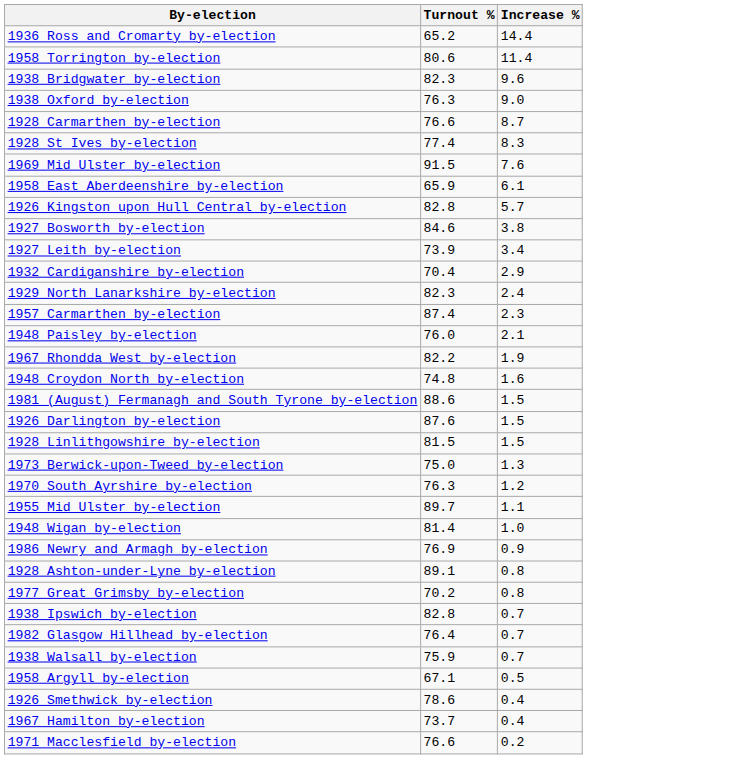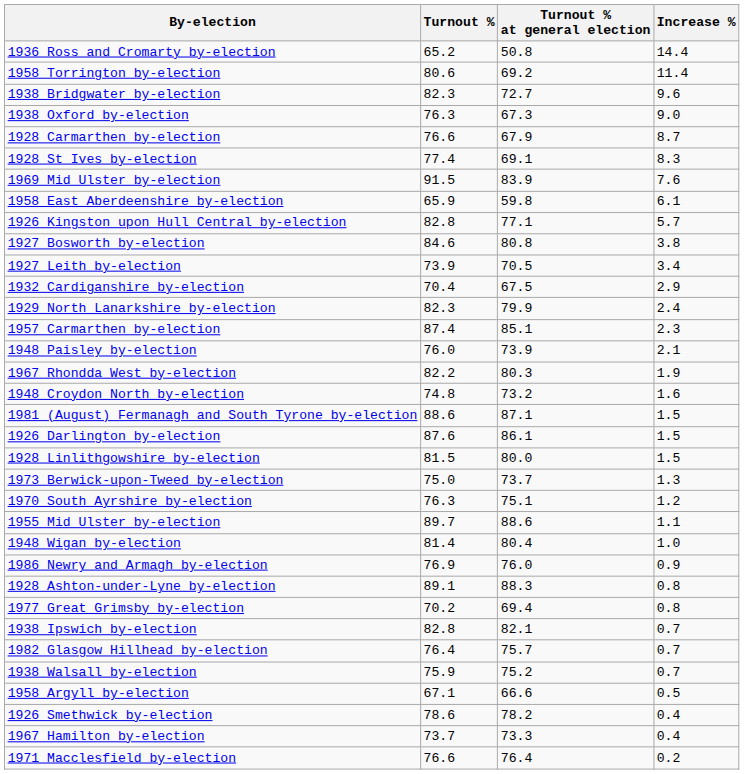 <table class="wikitable sortable">
 <tr>
 <th>By-election</th>
 <th>Turnout %</th>
+<th>Turnout %<br>at general election</th>
 <th>Increase %</th>
 </tr>
 <tr>
 <td><a href='#'>1936 Ross and Cromarty by-election</a></td>
 <td>65.2</td>
+<td>50.8</td>
 <td>14.4</td>
 </tr>
 <tr>
 <td><a href='#'>1958 Torrington by-election</a></td>
 <td>80.6</td>
+<td>69.2</td>
 <td>11.4</td>
 </tr>
 <tr>
 <td><a href='#'>1938 Bridgwater by-election</a></td>
 <td>82.3</td>
+<td>72.7</td>
 <td>9.6</td>
 </tr>
 <tr>
 <td><a href='#'>1938 Oxford by-election</a></td>
 <td>76.3</td>
+<td>67.3</td>
 <td>9.0</td>
 </tr>
 <tr>
 <td><a href='#'>1928 Carmarthen by-election</a></td>
 <td>76.6</td>
+<td>67.9</td>
 <td>8.7</td>
 </tr>
 <tr>
 <td><a href='#'>1928 St Ives by-election</a></td>
 <td>77.4</td>
+<td>69.1</td>
 <td>8.3</td>
 </tr>
 <tr>
 <td><a href='#'>1969 Mid Ulster by-election</a></td>
 <td>91.5</td>
+<td>83.9</td>
 <td>7.6</td>
 </tr>
 <tr>
 <td><a href='#'>1958 East Aberdeenshire by-election</a></td>
 <td>65.9</td>
+<td>59.8</td>
 <td>6.1</td>
 </tr>
 <tr>
 <td><a href='#'>1926 Kingston upon Hull Central by-election</a></td>
 <td>82.8</td>
+<td>77.1</td>
 <td>5.7</td>
 </tr>
 <tr>
 <td><a href='#'>1927 Bosworth by-election</a></td>
 <td>84.6</td>
+<td>80.8</td>
 <td>3.8</td>
 </tr>
 <tr>
 <td><a href='#'>1927 Leith by-election</a></td>
 <td>73.9</td>
+<td>70.5</td>
 <td>3.4</td>
 </tr>
 <tr>
 <td><a href='#'>1932 Cardiganshire by-election</a></td>
 <td>70.4</td>
+<td>67.5</td>
 <td>2.9</td>
 </tr>
 <tr>
 <td><a href='#'>1929 North Lanarkshire by-election</a></td>
 <td>82.3</td>
+<td>79.9</td>
 <td>2.4</td>
 </tr>
 <tr>
 <td><a href='#'>1957 Carmarthen by-election</a></td>
 <td>87.4</td>
+<td>85.1</td>
 <td>2.3</td>
 </tr>
 <tr>
 <td><a href='#'>1948 Paisley by-election</a></td>
 <td>76.0</td>
+<td>73.9</td>
 <td>2.1</td>
 </tr>
 <tr>
 <td><a href='#'>1967 Rhondda West by-election</a></td>
 <td>82.2</td>
+<td>80.3</td>
 <td>1.9</td>
 </tr>
 <tr>
 <td><a href='#'>1948 Croydon North by-election</a></td>
 <td>74.8</td>
+<td>73.2</td>
 <td>1.6</td>
 </tr>
 <tr>
 <td><a href='#'>1981 (August) Fermanagh and South Tyrone by-election</a></td>
 <td>88.6</td>
+<td>87.1</td>
 <td>1.5</td>
 </tr>
 <tr>
 <td><a href='#'>1926 Darlington by-election</a></td>
 <td>87.6</td>
+<td>86.1</td>
 <td>1.5</td>
 </tr>
 <tr>
 <td><a href='#'>1928 Linlithgowshire by-election</a></td>
 <td>81.5</td>
+<td>80.0</td>
 <td>1.5</td>
 </tr>
 <tr>
 <td><a href='#'>1973 Berwick-upon-Tweed by-election</a></td>
 <td>75.0</td>
+<td>73.7</td>
 <td>1.3</td>
 </tr>
 <tr>
 <td><a href='#'>1970 South Ayrshire by-election</a></td>
 <td>76.3</td>
+<td>75.1</td>
 <td>1.2</td>
 </tr>
 <tr>
 <td><a href='#'>1955 Mid Ulster by-election</a></td>
 <td>89.7</td>
+<td>88.6</td>
 <td>1.1</td>
 </tr>
 <tr>
 <td><a href='#'>1948 Wigan by-election</a></td>
 <td>81.4</td>
+<td>80.4</td>
 <td>1.0</td>
 </tr>
 <tr>
 <td><a href='#'>1986 Newry and Armagh by-election</a></td>
 <td>76.9</td>
+<td>76.0</td>
 <td>0.9</td>
 </tr>
 <tr>
 <td><a href='#'>1928 Ashton-under-Lyne by-election</a></td>
 <td>89.1</td>
+<td>88.3</td>
 <td>0.8</td>
 </tr>
 <tr>
 <td><a href='#'>1977 Great Grimsby by-election</a></td>
 <td>70.2</td>
+<td>69.4</td>
 <td>0.8</td>
 </tr>
 <tr>
 <td><a href='#'>1938 Ipswich by-election</a></td>
 <td>82.8</td>
+<td>82.1</td>
 <td>0.7</td>
 </tr>
 <tr>
 <td><a href='#'>1982 Glasgow Hillhead by-election</a></td>
 <td>76.4</td>
+<td>75.7</td>
 <td>0.7</td>
 </tr>
 <tr>
 <td><a href='#'>1938 Walsall by-election</a></td>
 <td>75.9</td>
+<td>75.2</td>
 <td>0.7</td>
 </tr>
 <tr>
 <td><a href='#'>1958 Argyll by-election</a></td>
 <td>67.1</td>
+<td>66.6</td>
 <td>0.5</td>
 </tr>
 <tr>
 <td><a href='#'>1926 Smethwick by-election</a></td>
 <td>78.6</td>
+<td>78.2</td>
 <td>0.4</td>
 </tr>
 <tr>
 <td><a href='#'>1967 Hamilton by-election</a></td>
 <td>73.7</td>
+<td>73.3</td>
 <td>0.4</td>
 </tr>
 <tr>
 <td><a href='#'>1971 Macclesfield by-election</a></td>
 <td>76.6</td>
+<td>76.4</td>
 <td>0.2</td>
 </tr>
 </table>
